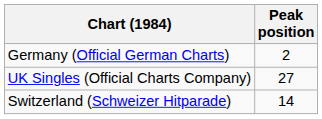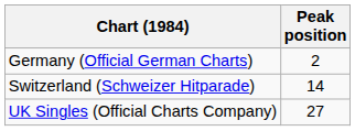 <table class="wikitable sortable">
 <tr>
 <th align="left">Chart (1984)</th>
 <th style="text-align:center;">Peak<br>position</th>
 </tr>
 <tr>
 <td align="left">Germany (<a href='#'>Official German Charts</a>)</td>
 <td style="text-align:center;">2</td>
 </tr>
 <tr>
+<td align="left">Switzerland (<a href='#'>Schweizer Hitparade</a>)</td>
+<td style="text-align:center;">14</td>
+</tr>
+<tr>
 <td align="left"><a href='#'>UK Singles</a> (Official Charts Company)</td>
 <td style="text-align:center;">27</td>
 </tr>
-<tr>
-<td align="left">Switzerland (<a href='#'>Schweizer Hitparade</a>)</td>
-<td style="text-align:center;">14</td>
-</tr>
 </table>
